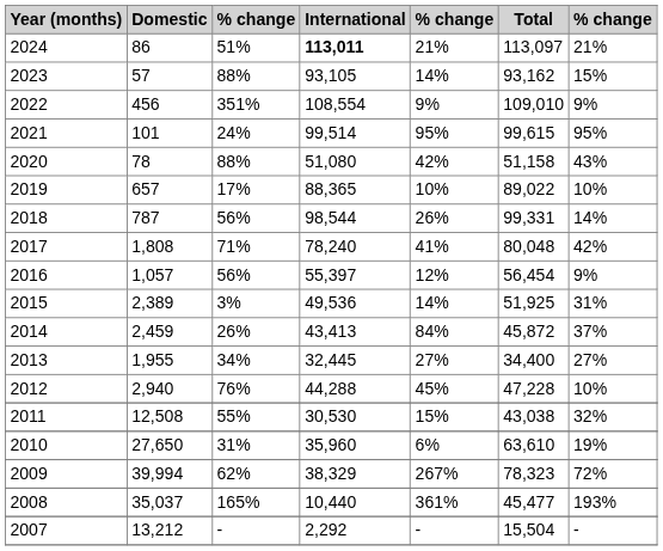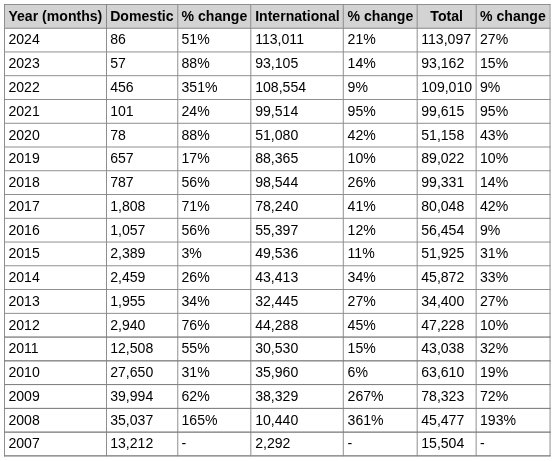 <table class="toccolours" border="1" cellpadding="4" style="border-collapse:collapse">
 <tr bgcolor=lightgrey>
 <th>Year (months)</th>
 <th>Domestic</th>
 <th>% change</th>
 <th>International</th>
 <th>% change</th>
 <th>Total</th>
 <th>% change</th>
 </tr>
 <tr>
 <td>2024</td>
 <td>86</td>
 <td> 51%</td>
-<td><strong>113,011</strong></td>
+<td>113,011</td>
 <td> 21%</td>
 <td>113,097</td>
-<td> 21%</td>
+<td> 27%</td>
 </tr>
 <tr>
 <td>2023</td>
 <td>57</td>
 <td> 88%</td>
 <td>93,105</td>
 <td> 14%</td>
 <td>93,162</td>
 <td> 15%</td>
 </tr>
 <tr>
 <td>2022</td>
 <td>456</td>
 <td> 351%</td>
 <td>108,554</td>
 <td> 9%</td>
 <td>109,010</td>
 <td> 9%</td>
 </tr>
 <tr>
 <td>2021</td>
 <td>101</td>
 <td> 24%</td>
 <td>99,514</td>
 <td> 95%</td>
 <td>99,615</td>
 <td> 95%</td>
 </tr>
 <tr>
 <td>2020</td>
 <td>78</td>
 <td> 88%</td>
 <td>51,080</td>
 <td> 42%</td>
 <td>51,158</td>
 <td> 43%</td>
 </tr>
 <tr>
 <td>2019</td>
 <td>657</td>
 <td> 17%</td>
 <td>88,365</td>
 <td> 10%</td>
 <td>89,022</td>
 <td> 10%</td>
 </tr>
 <tr>
 <td>2018</td>
 <td>787</td>
 <td> 56%</td>
 <td>98,544</td>
 <td> 26%</td>
 <td>99,331</td>
 <td> 14%</td>
 </tr>
 <tr>
 <td>2017</td>
 <td>1,808</td>
 <td> 71%</td>
 <td>78,240</td>
 <td> 41%</td>
 <td>80,048</td>
 <td> 42%</td>
 </tr>
 <tr>
 <td>2016</td>
 <td>1,057</td>
 <td> 56%</td>
 <td>55,397</td>
 <td> 12%</td>
 <td>56,454</td>
 <td> 9%</td>
 </tr>
 <tr>
 <td>2015</td>
 <td>2,389</td>
 <td> 3%</td>
 <td>49,536</td>
-<td> 14%</td>
+<td> 11%</td>
 <td>51,925</td>
 <td> 31%</td>
 </tr>
 <tr>
 <td>2014</td>
 <td>2,459</td>
 <td> 26%</td>
 <td>43,413</td>
-<td> 84%</td>
+<td> 34%</td>
 <td>45,872</td>
-<td> 37%</td>
+<td> 33%</td>
 </tr>
 <tr>
 <td>2013</td>
 <td>1,955</td>
 <td> 34%</td>
 <td>32,445</td>
 <td> 27%</td>
 <td>34,400</td>
 <td> 27%</td>
 </tr>
 <tr>
 <td>2012</td>
 <td>2,940</td>
 <td> 76%</td>
 <td>44,288</td>
 <td> 45%</td>
 <td>47,228</td>
 <td> 10%</td>
 </tr>
 <tr>
 </tr>
 <tr>
 <td>2011</td>
 <td>12,508</td>
 <td> 55%</td>
 <td>30,530</td>
 <td> 15%</td>
 <td>43,038</td>
 <td> 32%</td>
 </tr>
 <tr>
 </tr>
 <tr>
 <td>2010</td>
 <td>27,650</td>
 <td> 31%</td>
 <td>35,960</td>
 <td> 6%</td>
 <td>63,610</td>
 <td> 19%</td>
 </tr>
 <tr>
 </tr>
 <tr>
 <td>2009</td>
 <td>39,994</td>
 <td> 62%</td>
 <td>38,329</td>
 <td> 267%</td>
 <td>78,323</td>
 <td> 72%</td>
 </tr>
 <tr>
 </tr>
 <tr>
 <td>2008</td>
 <td>35,037</td>
 <td> 165%</td>
 <td>10,440</td>
 <td> 361%</td>
 <td>45,477</td>
 <td> 193%</td>
 </tr>
 <tr>
 </tr>
 <tr>
 <td>2007</td>
 <td>13,212</td>
 <td>-</td>
 <td>2,292</td>
 <td>-</td>
 <td>15,504</td>
 <td>-</td>
 </tr>
 <tr>
 </tr>
 </table>
